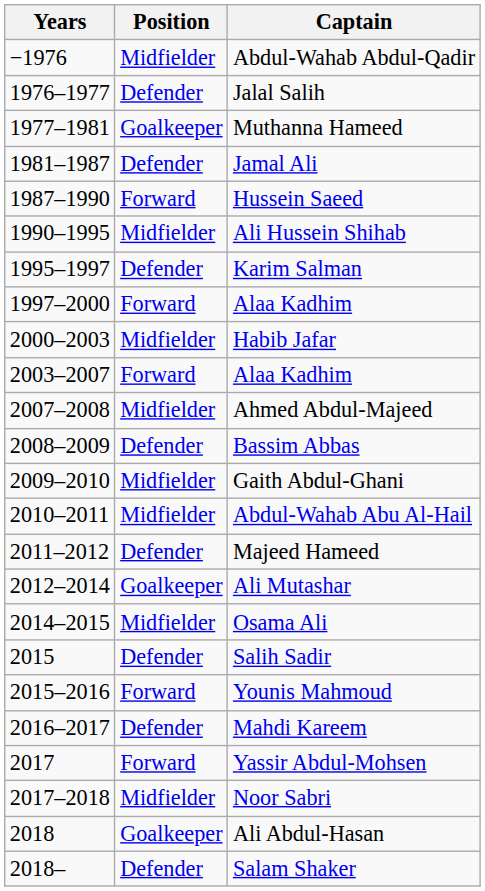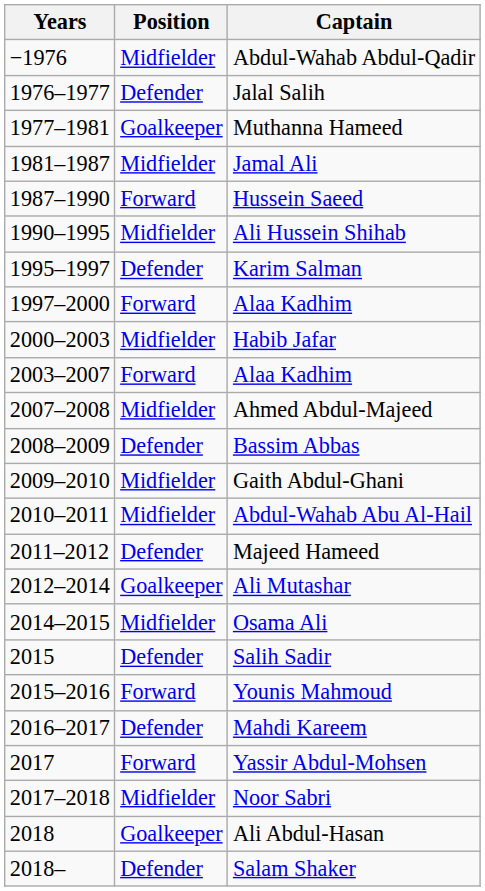 <table class="wikitable">
 <tr>
 <th>Years</th>
 <th>Position</th>
 <th>Captain</th>
 </tr>
 <tr>
 <td>−1976</td>
 <td><a href='#'>Midfielder</a></td>
 <td> Abdul-Wahab Abdul-Qadir</td>
 </tr>
 <tr>
 <td>1976–1977</td>
 <td><a href='#'>Defender</a></td>
 <td> Jalal Salih</td>
 </tr>
 <tr>
 <td>1977–1981</td>
 <td><a href='#'>Goalkeeper</a></td>
 <td> Muthanna Hameed</td>
 </tr>
 <tr>
 <td>1981–1987</td>
-<td><a href='#'>Defender</a></td>
+<td><a href='#'>Midfielder</a></td>
 <td> <a href='#'>Jamal Ali</a></td>
 </tr>
 <tr>
 <td>1987–1990</td>
 <td><a href='#'>Forward</a></td>
 <td> <a href='#'>Hussein Saeed</a></td>
 </tr>
 <tr>
 <td>1990–1995</td>
 <td><a href='#'>Midfielder</a></td>
 <td> <a href='#'>Ali Hussein Shihab</a></td>
 </tr>
 <tr>
 <td>1995–1997</td>
 <td><a href='#'>Defender</a></td>
 <td> <a href='#'>Karim Salman</a></td>
 </tr>
 <tr>
 <td>1997–2000</td>
 <td><a href='#'>Forward</a></td>
 <td> <a href='#'>Alaa Kadhim</a></td>
 </tr>
 <tr>
 <td>2000–2003</td>
 <td><a href='#'>Midfielder</a></td>
 <td> <a href='#'>Habib Jafar</a></td>
 </tr>
 <tr>
 <td>2003–2007</td>
 <td><a href='#'>Forward</a></td>
 <td> <a href='#'>Alaa Kadhim</a></td>
 </tr>
 <tr>
 <td>2007–2008</td>
 <td><a href='#'>Midfielder</a></td>
 <td> Ahmed Abdul-Majeed</td>
 </tr>
 <tr>
 <td>2008–2009</td>
 <td><a href='#'>Defender</a></td>
 <td> <a href='#'>Bassim Abbas</a></td>
 </tr>
 <tr>
 <td>2009–2010</td>
 <td><a href='#'>Midfielder</a></td>
 <td> Gaith Abdul-Ghani</td>
 </tr>
 <tr>
 <td>2010–2011</td>
 <td><a href='#'>Midfielder</a></td>
 <td> <a href='#'>Abdul-Wahab Abu Al-Hail</a></td>
 </tr>
 <tr>
 <td>2011–2012</td>
 <td><a href='#'>Defender</a></td>
 <td> Majeed Hameed</td>
 </tr>
 <tr>
 <td>2012–2014</td>
 <td><a href='#'>Goalkeeper</a></td>
 <td> <a href='#'>Ali Mutashar</a></td>
 </tr>
 <tr>
 <td>2014–2015</td>
 <td><a href='#'>Midfielder</a></td>
 <td> <a href='#'>Osama Ali</a></td>
 </tr>
 <tr>
 <td>2015</td>
 <td><a href='#'>Defender</a></td>
 <td> <a href='#'>Salih Sadir</a></td>
 </tr>
 <tr>
 <td>2015–2016</td>
 <td><a href='#'>Forward</a></td>
 <td> <a href='#'>Younis Mahmoud</a></td>
 </tr>
 <tr>
 <td>2016–2017</td>
 <td><a href='#'>Defender</a></td>
 <td> <a href='#'>Mahdi Kareem</a></td>
 </tr>
 <tr>
 <td>2017</td>
 <td><a href='#'>Forward</a></td>
 <td> <a href='#'>Yassir Abdul-Mohsen</a></td>
 </tr>
 <tr>
 <td>2017–2018</td>
 <td><a href='#'>Midfielder</a></td>
 <td> <a href='#'>Noor Sabri</a></td>
 </tr>
 <tr>
 <td>2018</td>
 <td><a href='#'>Goalkeeper</a></td>
 <td> Ali Abdul-Hasan</td>
 </tr>
 <tr>
 <td>2018–</td>
 <td><a href='#'>Defender</a></td>
 <td> <a href='#'>Salam Shaker</a></td>
 </tr>
 </table>
